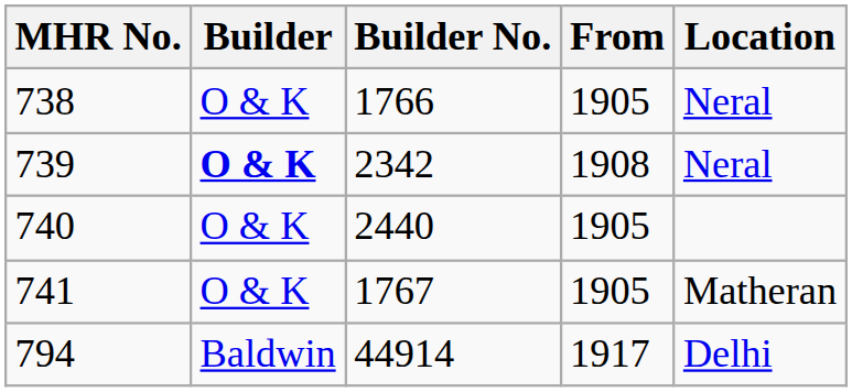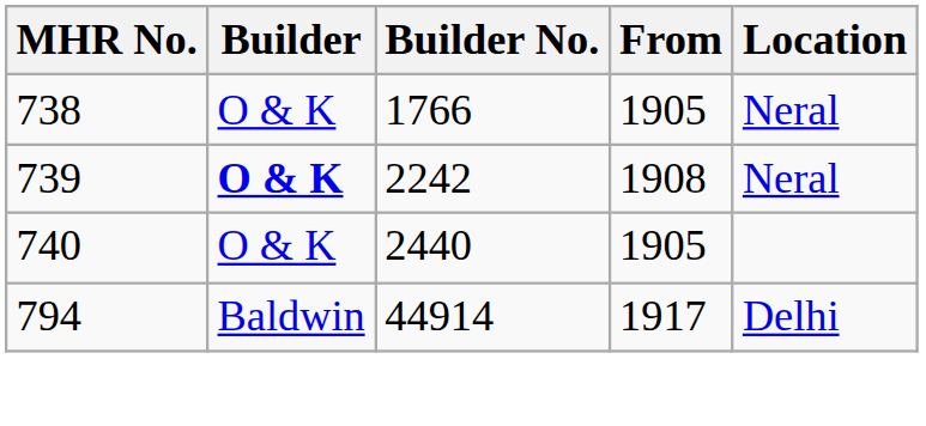 <table class="wikitable sortable">
 <tr>
 <th>MHR No.</th>
 <th>Builder</th>
 <th>Builder No.</th>
 <th>From</th>
 <th>Location</th>
 </tr>
 <tr>
 <td>738</td>
 <td><a href='#'>O & K</a></td>
 <td>1766</td>
 <td>1905</td>
 <td><a href='#'>Neral</a></td>
 </tr>
 <tr>
 <td>739</td>
 <td><strong><a href='#'>O & K</a></strong></td>
-<td>2342</td>
+<td>2242</td>
 <td>1908</td>
 <td><a href='#'>Neral</a></td>
 </tr>
 <tr>
 <td>740</td>
 <td><a href='#'>O & K</a></td>
 <td>2440</td>
 <td>1905</td>
 <td></td>
 </tr>
 <tr>
-<td>741</td>
-<td><a href='#'>O & K</a></td>
-<td>1767</td>
-<td>1905</td>
-<td>Matheran</td>
-</tr>
-<tr>
 <td>794</td>
 <td><a href='#'>Baldwin</a></td>
 <td>44914</td>
 <td>1917</td>
 <td><a href='#'>Delhi</a></td>
 </tr>
 </table>
